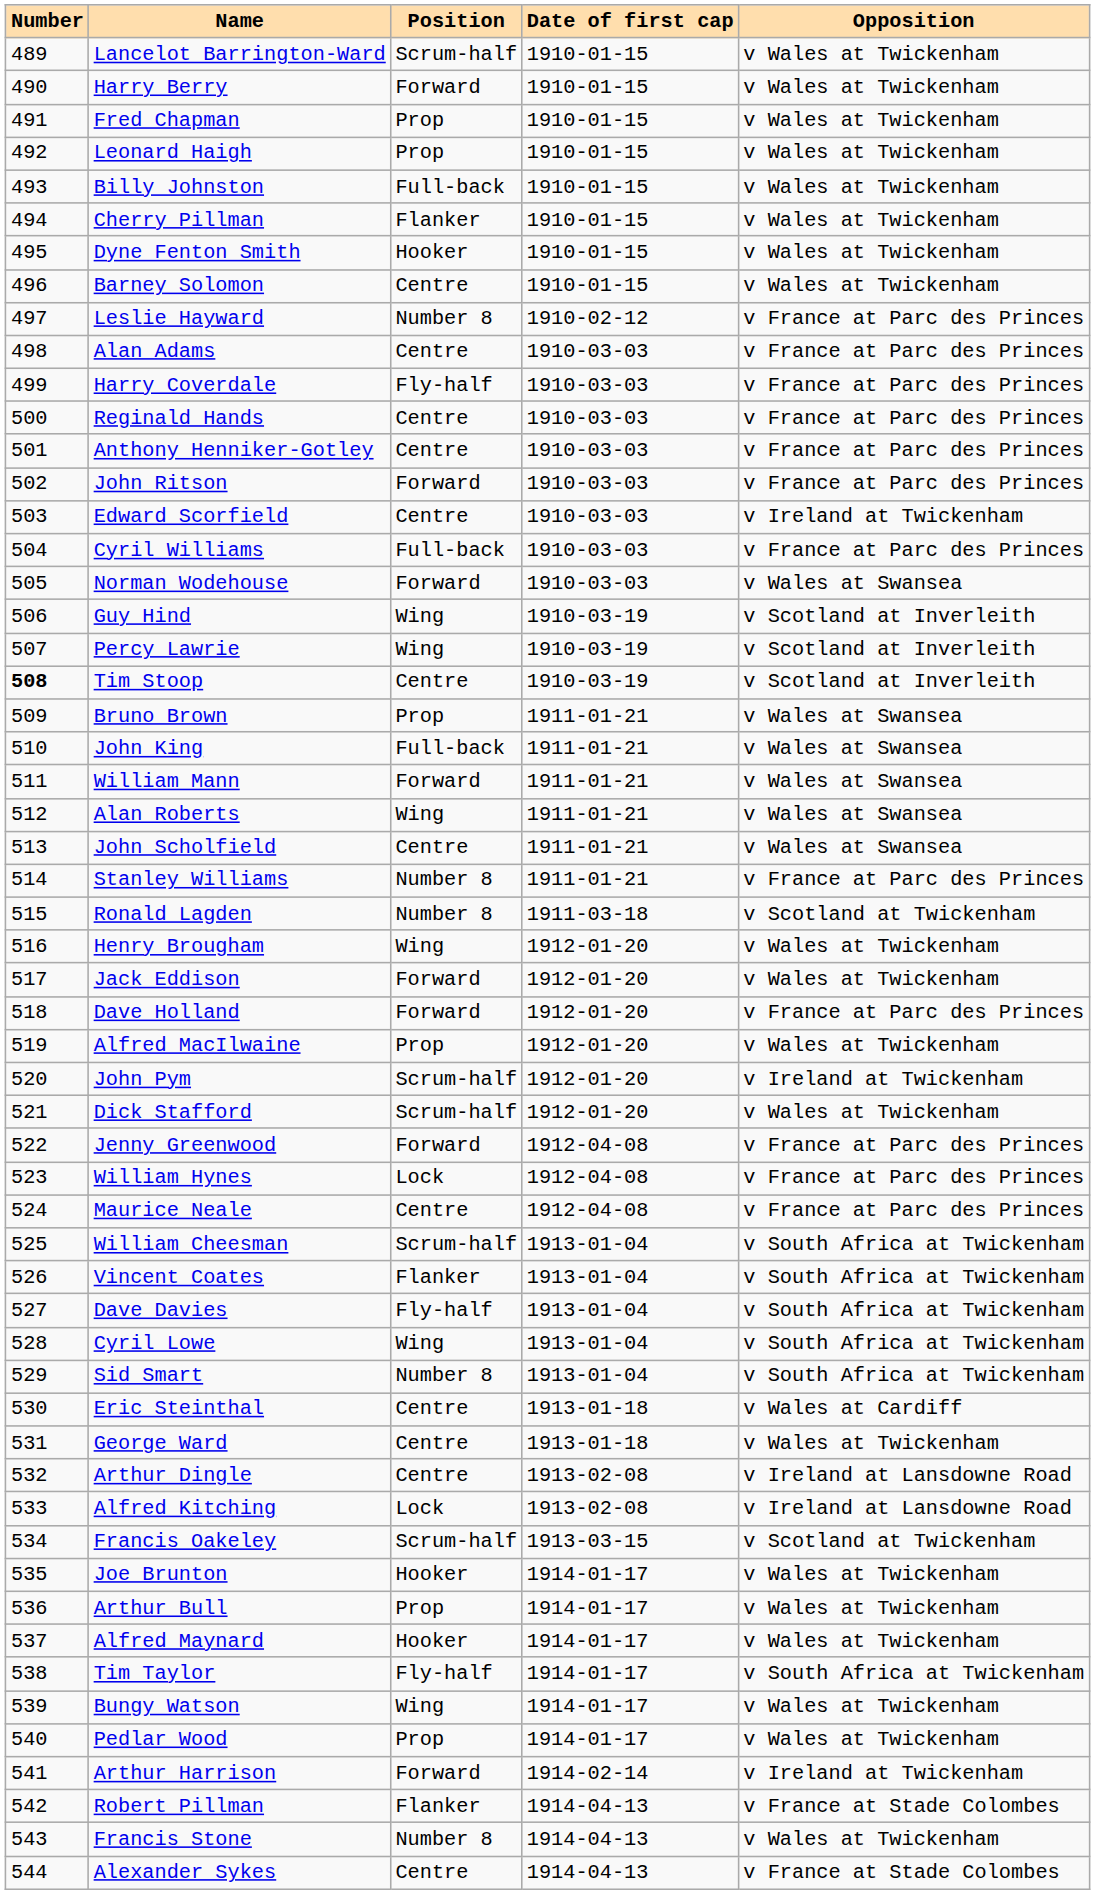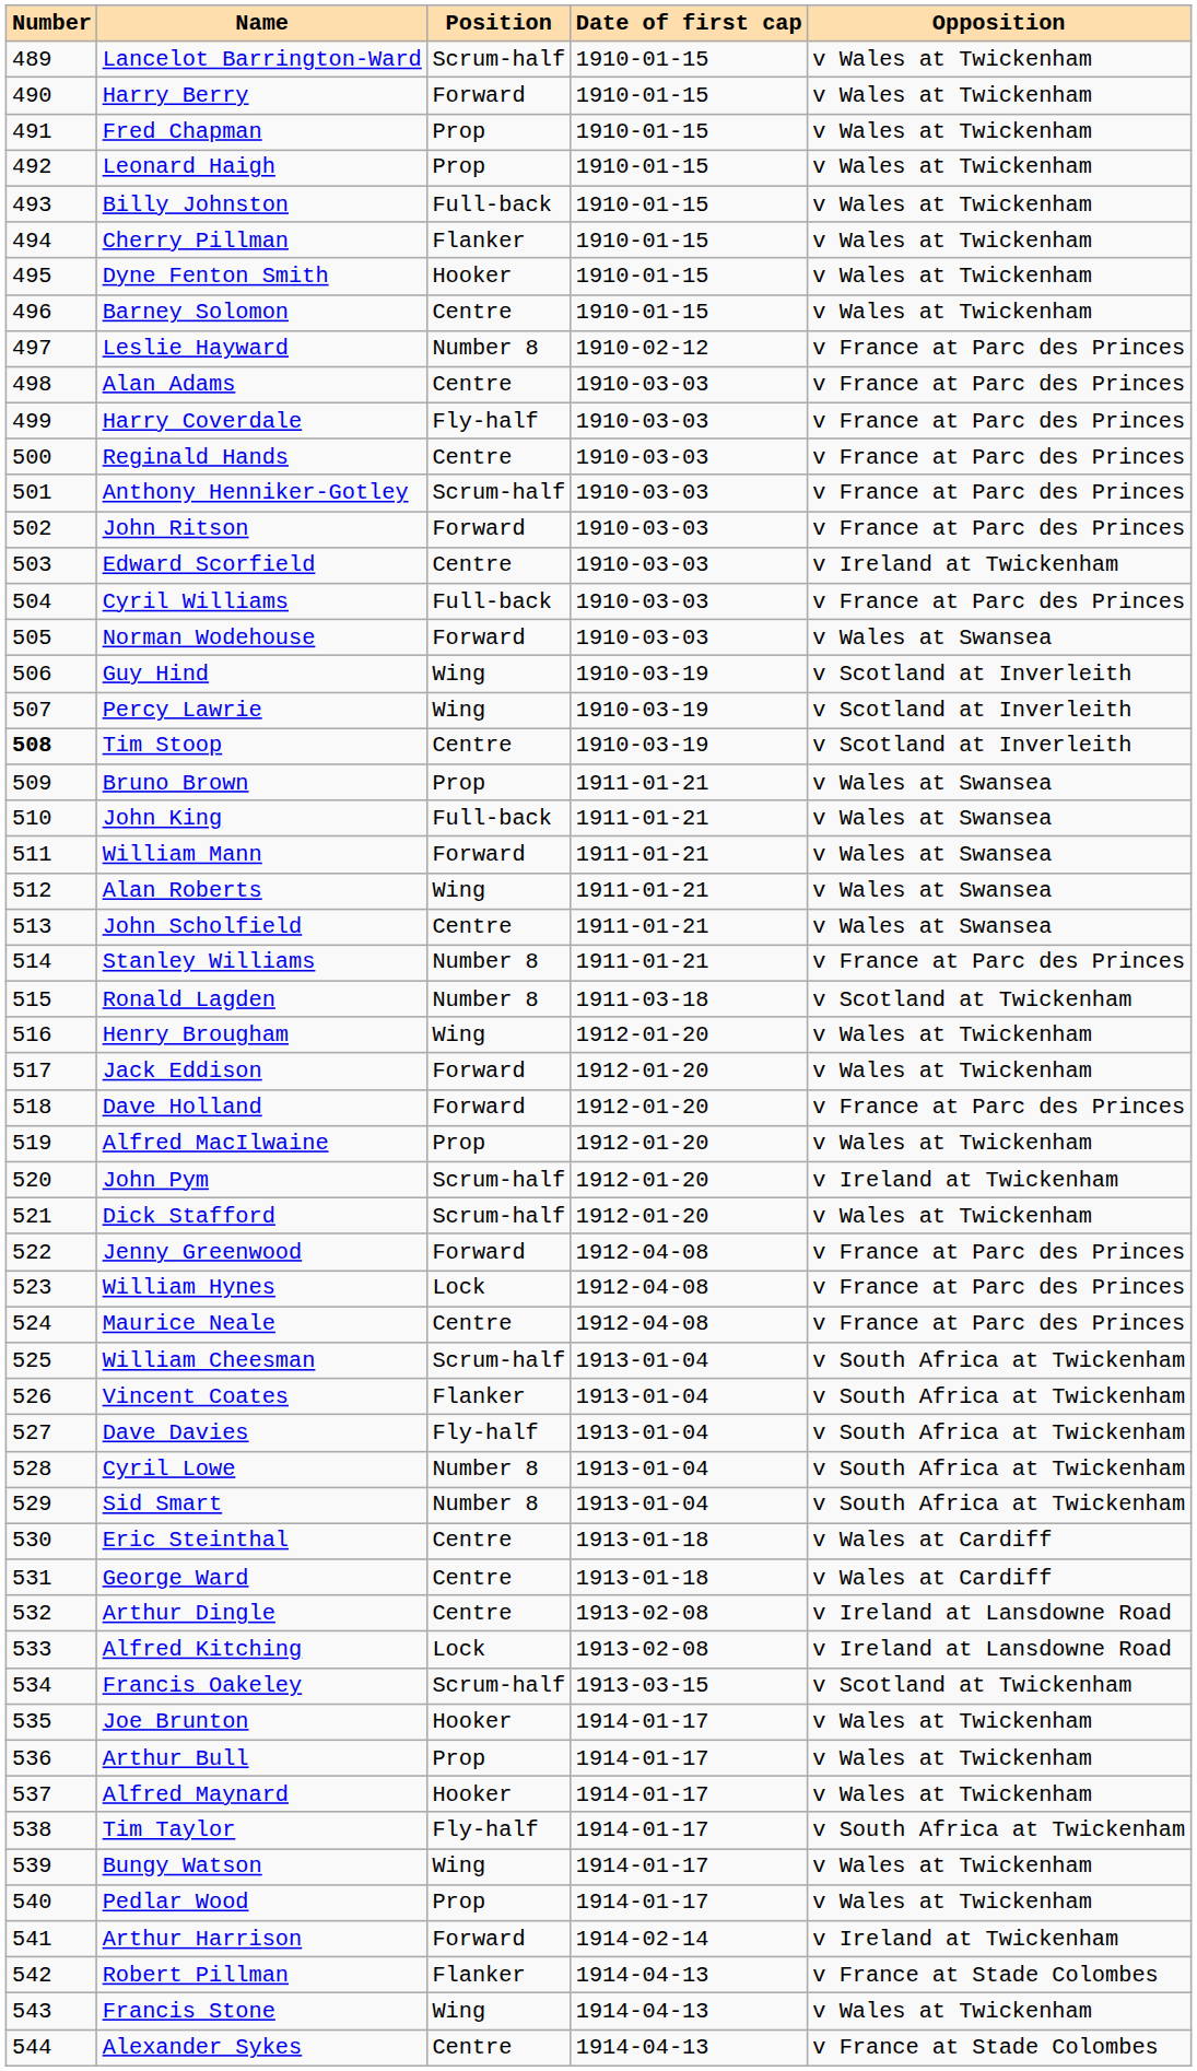 <table class="sortable wikitable" style="margin:auto;">
 <tr>
 <th style="background:#ffdead;">Number</th>
 <th style="background:#ffdead;">Name</th>
 <th style="background:#ffdead;">Position</th>
 <th style="background:#ffdead;">Date of first cap</th>
 <th style="background:#ffdead;">Opposition</th>
 </tr>
 <tr>
 <td>489</td>
 <td><a href='#'>Lancelot Barrington-Ward</a></td>
 <td>Scrum-half</td>
 <td>1910-01-15</td>
 <td>v Wales at Twickenham</td>
 </tr>
 <tr>
 <td>490</td>
 <td><a href='#'>Harry Berry</a></td>
 <td>Forward</td>
 <td>1910-01-15</td>
 <td>v Wales at Twickenham</td>
 </tr>
 <tr>
 <td>491</td>
 <td><a href='#'>Fred Chapman</a></td>
 <td>Prop</td>
 <td>1910-01-15</td>
 <td>v Wales at Twickenham</td>
 </tr>
 <tr>
 <td>492</td>
 <td><a href='#'>Leonard Haigh</a></td>
 <td>Prop</td>
 <td>1910-01-15</td>
 <td>v Wales at Twickenham</td>
 </tr>
 <tr>
 <td>493</td>
 <td><a href='#'>Billy Johnston</a></td>
 <td>Full-back</td>
 <td>1910-01-15</td>
 <td>v Wales at Twickenham</td>
 </tr>
 <tr>
 <td>494</td>
 <td><a href='#'>Cherry Pillman</a></td>
 <td>Flanker</td>
 <td>1910-01-15</td>
 <td>v Wales at Twickenham</td>
 </tr>
 <tr>
 <td>495</td>
 <td><a href='#'>Dyne Fenton Smith</a></td>
 <td>Hooker</td>
 <td>1910-01-15</td>
 <td>v Wales at Twickenham</td>
 </tr>
 <tr>
 <td>496</td>
 <td><a href='#'>Barney Solomon</a></td>
 <td>Centre</td>
 <td>1910-01-15</td>
 <td>v Wales at Twickenham</td>
 </tr>
 <tr>
 <td>497</td>
 <td><a href='#'>Leslie Hayward</a></td>
 <td>Number 8</td>
 <td>1910-02-12</td>
 <td>v France at Parc des Princes</td>
 </tr>
 <tr>
 <td>498</td>
 <td><a href='#'>Alan Adams</a></td>
 <td>Centre</td>
 <td>1910-03-03</td>
 <td>v France at Parc des Princes</td>
 </tr>
 <tr>
 <td>499</td>
 <td><a href='#'>Harry Coverdale</a></td>
 <td>Fly-half</td>
 <td>1910-03-03</td>
 <td>v France at Parc des Princes</td>
 </tr>
 <tr>
 <td>500</td>
 <td><a href='#'>Reginald Hands</a></td>
 <td>Centre</td>
 <td>1910-03-03</td>
 <td>v France at Parc des Princes</td>
 </tr>
 <tr>
 <td>501</td>
 <td><a href='#'>Anthony Henniker-Gotley</a></td>
-<td>Centre</td>
+<td>Scrum-half</td>
 <td>1910-03-03</td>
 <td>v France at Parc des Princes</td>
 </tr>
 <tr>
 <td>502</td>
 <td><a href='#'>John Ritson</a></td>
 <td>Forward</td>
 <td>1910-03-03</td>
 <td>v France at Parc des Princes</td>
 </tr>
 <tr>
 <td>503</td>
 <td><a href='#'>Edward Scorfield</a></td>
 <td>Centre</td>
 <td>1910-03-03</td>
 <td>v Ireland at Twickenham</td>
 </tr>
 <tr>
 <td>504</td>
 <td><a href='#'>Cyril Williams</a></td>
 <td>Full-back</td>
 <td>1910-03-03</td>
 <td>v France at Parc des Princes</td>
 </tr>
 <tr>
 <td>505</td>
 <td><a href='#'>Norman Wodehouse</a></td>
 <td>Forward</td>
 <td>1910-03-03</td>
 <td>v Wales at Swansea</td>
 </tr>
 <tr>
 <td>506</td>
 <td><a href='#'>Guy Hind</a></td>
 <td>Wing</td>
 <td>1910-03-19</td>
 <td>v Scotland at Inverleith</td>
 </tr>
 <tr>
 <td>507</td>
 <td><a href='#'>Percy Lawrie</a></td>
 <td>Wing</td>
 <td>1910-03-19</td>
 <td>v Scotland at Inverleith</td>
 </tr>
 <tr>
 <td><strong>508</strong></td>
 <td><a href='#'>Tim Stoop</a></td>
 <td>Centre</td>
 <td>1910-03-19</td>
 <td>v Scotland at Inverleith</td>
 </tr>
 <tr>
 <td>509</td>
 <td><a href='#'>Bruno Brown</a></td>
 <td>Prop</td>
 <td>1911-01-21</td>
 <td>v Wales at Swansea</td>
 </tr>
 <tr>
 <td>510</td>
 <td><a href='#'>John King</a></td>
 <td>Full-back</td>
 <td>1911-01-21</td>
 <td>v Wales at Swansea</td>
 </tr>
 <tr>
 <td>511</td>
 <td><a href='#'>William Mann</a></td>
 <td>Forward</td>
 <td>1911-01-21</td>
 <td>v Wales at Swansea</td>
 </tr>
 <tr>
 <td>512</td>
 <td><a href='#'>Alan Roberts</a></td>
 <td>Wing</td>
 <td>1911-01-21</td>
 <td>v Wales at Swansea</td>
 </tr>
 <tr>
 <td>513</td>
 <td><a href='#'>John Scholfield</a></td>
 <td>Centre</td>
 <td>1911-01-21</td>
 <td>v Wales at Swansea</td>
 </tr>
 <tr>
 <td>514</td>
 <td><a href='#'>Stanley Williams</a></td>
 <td>Number 8</td>
 <td>1911-01-21</td>
 <td>v France at Parc des Princes</td>
 </tr>
 <tr>
 <td>515</td>
 <td><a href='#'>Ronald Lagden</a></td>
 <td>Number 8</td>
 <td>1911-03-18</td>
 <td>v Scotland at Twickenham</td>
 </tr>
 <tr>
 <td>516</td>
 <td><a href='#'>Henry Brougham</a></td>
 <td>Wing</td>
 <td>1912-01-20</td>
 <td>v Wales at Twickenham</td>
 </tr>
 <tr>
 <td>517</td>
 <td><a href='#'>Jack Eddison</a></td>
 <td>Forward</td>
 <td>1912-01-20</td>
 <td>v Wales at Twickenham</td>
 </tr>
 <tr>
 <td>518</td>
 <td><a href='#'>Dave Holland</a></td>
 <td>Forward</td>
 <td>1912-01-20</td>
 <td>v France at Parc des Princes</td>
 </tr>
 <tr>
 <td>519</td>
 <td><a href='#'>Alfred MacIlwaine</a></td>
 <td>Prop</td>
 <td>1912-01-20</td>
 <td>v Wales at Twickenham</td>
 </tr>
 <tr>
 <td>520</td>
 <td><a href='#'>John Pym</a></td>
 <td>Scrum-half</td>
 <td>1912-01-20</td>
 <td>v Ireland at Twickenham</td>
 </tr>
 <tr>
 <td>521</td>
 <td><a href='#'>Dick Stafford</a></td>
 <td>Scrum-half</td>
 <td>1912-01-20</td>
 <td>v Wales at Twickenham</td>
 </tr>
 <tr>
 <td>522</td>
 <td><a href='#'>Jenny Greenwood</a></td>
 <td>Forward</td>
 <td>1912-04-08</td>
 <td>v France at Parc des Princes</td>
 </tr>
 <tr>
 <td>523</td>
 <td><a href='#'>William Hynes</a></td>
 <td>Lock</td>
 <td>1912-04-08</td>
 <td>v France at Parc des Princes</td>
 </tr>
 <tr>
 <td>524</td>
 <td><a href='#'>Maurice Neale</a></td>
 <td>Centre</td>
 <td>1912-04-08</td>
 <td>v France at Parc des Princes</td>
 </tr>
 <tr>
 <td>525</td>
 <td><a href='#'>William Cheesman</a></td>
 <td>Scrum-half</td>
 <td>1913-01-04</td>
 <td>v South Africa at Twickenham</td>
 </tr>
 <tr>
 <td>526</td>
 <td><a href='#'>Vincent Coates</a></td>
 <td>Flanker</td>
 <td>1913-01-04</td>
 <td>v South Africa at Twickenham</td>
 </tr>
 <tr>
 <td>527</td>
 <td><a href='#'>Dave Davies</a></td>
 <td>Fly-half</td>
 <td>1913-01-04</td>
 <td>v South Africa at Twickenham</td>
 </tr>
 <tr>
 <td>528</td>
 <td><a href='#'>Cyril Lowe</a></td>
-<td>Wing</td>
+<td>Number 8</td>
 <td>1913-01-04</td>
 <td>v South Africa at Twickenham</td>
 </tr>
 <tr>
 <td>529</td>
 <td><a href='#'>Sid Smart</a></td>
 <td>Number 8</td>
 <td>1913-01-04</td>
 <td>v South Africa at Twickenham</td>
 </tr>
 <tr>
 <td>530</td>
 <td><a href='#'>Eric Steinthal</a></td>
 <td>Centre</td>
 <td>1913-01-18</td>
 <td>v Wales at Cardiff</td>
 </tr>
 <tr>
 <td>531</td>
 <td><a href='#'>George Ward</a></td>
 <td>Centre</td>
 <td>1913-01-18</td>
-<td>v Wales at Twickenham</td>
+<td>v Wales at Cardiff</td>
 </tr>
 <tr>
 <td>532</td>
 <td><a href='#'>Arthur Dingle</a></td>
 <td>Centre</td>
 <td>1913-02-08</td>
 <td>v Ireland at Lansdowne Road</td>
 </tr>
 <tr>
 <td>533</td>
 <td><a href='#'>Alfred Kitching</a></td>
 <td>Lock</td>
 <td>1913-02-08</td>
 <td>v Ireland at Lansdowne Road</td>
 </tr>
 <tr>
 <td>534</td>
 <td><a href='#'>Francis Oakeley</a></td>
 <td>Scrum-half</td>
 <td>1913-03-15</td>
 <td>v Scotland at Twickenham</td>
 </tr>
 <tr>
 <td>535</td>
 <td><a href='#'>Joe Brunton</a></td>
 <td>Hooker</td>
 <td>1914-01-17</td>
 <td>v Wales at Twickenham</td>
 </tr>
 <tr>
 <td>536</td>
 <td><a href='#'>Arthur Bull</a></td>
 <td>Prop</td>
 <td>1914-01-17</td>
 <td>v Wales at Twickenham</td>
 </tr>
 <tr>
 <td>537</td>
 <td><a href='#'>Alfred Maynard</a></td>
 <td>Hooker</td>
 <td>1914-01-17</td>
 <td>v Wales at Twickenham</td>
 </tr>
 <tr>
 <td>538</td>
 <td><a href='#'>Tim Taylor</a></td>
 <td>Fly-half</td>
 <td>1914-01-17</td>
 <td>v South Africa at Twickenham</td>
 </tr>
 <tr>
 <td>539</td>
 <td><a href='#'>Bungy Watson</a></td>
 <td>Wing</td>
 <td>1914-01-17</td>
 <td>v Wales at Twickenham</td>
 </tr>
 <tr>
 <td>540</td>
 <td><a href='#'>Pedlar Wood</a></td>
 <td>Prop</td>
 <td>1914-01-17</td>
 <td>v Wales at Twickenham</td>
 </tr>
 <tr>
 <td>541</td>
 <td><a href='#'>Arthur Harrison</a></td>
 <td>Forward</td>
 <td>1914-02-14</td>
 <td>v Ireland at Twickenham</td>
 </tr>
 <tr>
 <td>542</td>
 <td><a href='#'>Robert Pillman</a></td>
 <td>Flanker</td>
 <td>1914-04-13</td>
 <td>v France at Stade Colombes</td>
 </tr>
 <tr>
 <td>543</td>
 <td><a href='#'>Francis Stone</a></td>
-<td>Number 8</td>
+<td>Wing</td>
 <td>1914-04-13</td>
 <td>v Wales at Twickenham</td>
 </tr>
 <tr>
 <td>544</td>
 <td><a href='#'>Alexander Sykes</a></td>
 <td>Centre</td>
 <td>1914-04-13</td>
 <td>v France at Stade Colombes</td>
 </tr>
 </table>
